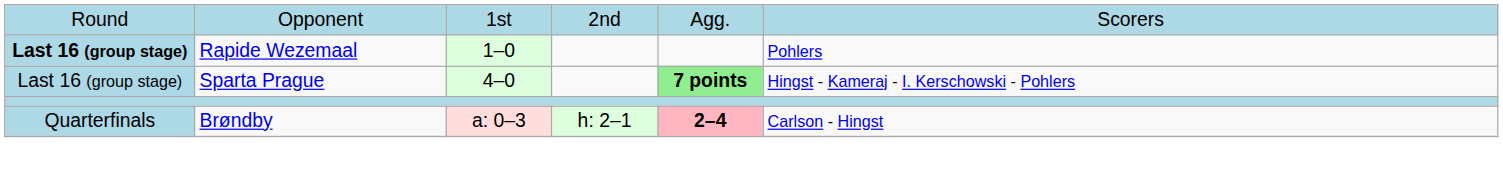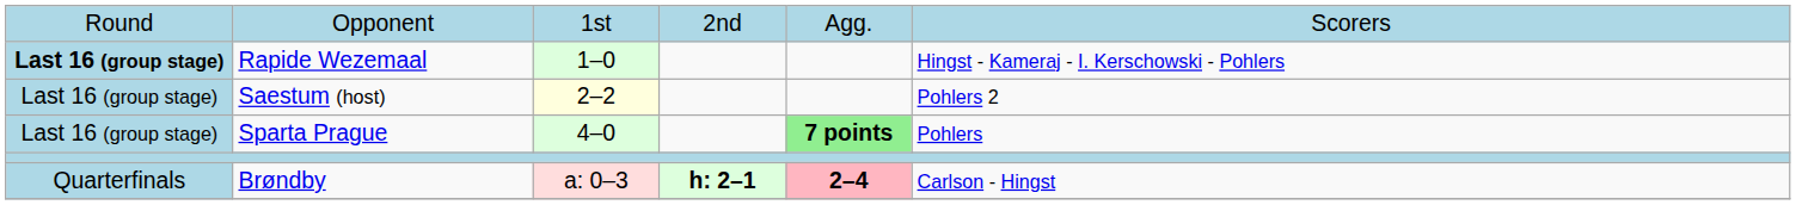 <table class="wikitable" style="text-align:center">
 <tr bgcolor=lightblue>
 <td width=150px>Round</td>
 <td width=200px>Opponent</td>
 <td width=80px>1st</td>
 <td width=80px>2nd</td>
 <td width=80px>Agg.</td>
 <td width=600px>Scorers</td>
 </tr>
 <tr>
 <td bgcolor=lightblue><strong>Last 16 <small>(group stage)</small></strong></td>
 <td align=left> <a href='#'>Rapide Wezemaal</a></td>
 <td bgcolor="#ddffdd">1–0</td>
 <td></td>
 <td></td>
-<td align=left><small><a href='#'>Pohlers</a></small></td>
+<td align=left><small><a href='#'>Hingst</a> - <a href='#'>Kameraj</a> - <a href='#'>I. Kerschowski</a> - <a href='#'>Pohlers</a></small></td>
+</tr>
+<tr>
+<td bgcolor=lightblue>Last 16 <small>(group stage)</small></td>
+<td align=left> <a href='#'>Saestum</a> <small>(host)</small></td>
+<td bgcolor="#ffffdd">2–2</td>
+<td></td>
+<td></td>
+<td align=left><small><a href='#'>Pohlers</a> 2</small></td>
 </tr>
 <tr>
 <td bgcolor=lightblue>Last 16 <small>(group stage)</small></td>
 <td align=left> <a href='#'>Sparta Prague</a></td>
 <td bgcolor="#ddffdd">4–0</td>
 <td></td>
 <td bgcolor=lightgreen><strong>7 points</strong></td>
-<td align=left><small><a href='#'>Hingst</a> - <a href='#'>Kameraj</a> - <a href='#'>I. Kerschowski</a> - <a href='#'>Pohlers</a></small></td>
+<td align=left><small><a href='#'>Pohlers</a></small></td>
 </tr>
 <tr bgcolor=lightblue>
 <td colspan=6></td>
 </tr>
 <tr>
 <td bgcolor=lightblue>Quarterfinals</td>
 <td align=left> <a href='#'>Brøndby</a></td>
 <td bgcolor="#ffdddd">a: 0–3</td>
-<td bgcolor="#ddffdd">h: 2–1</td>
+<td bgcolor="#ddffdd"><strong>h: 2–1</strong></td>
 <td bgcolor=lightpink><strong>2–4</strong></td>
 <td align=left><small><a href='#'>Carlson</a> - <a href='#'>Hingst</a></small></td>
 </tr>
 <tr>
 </tr>
 </table>
